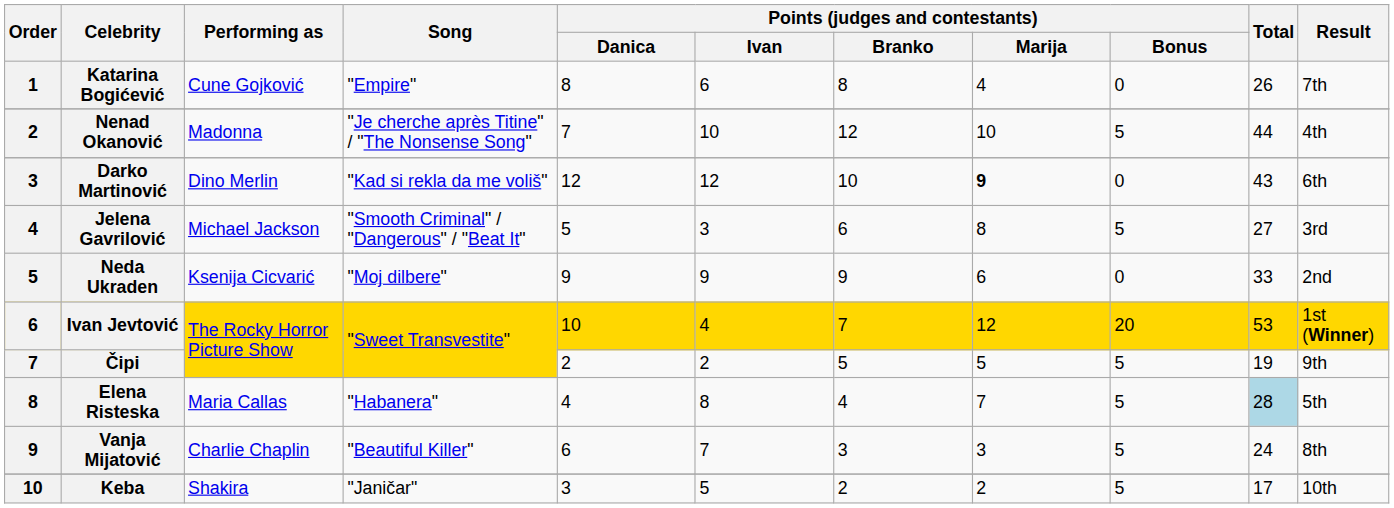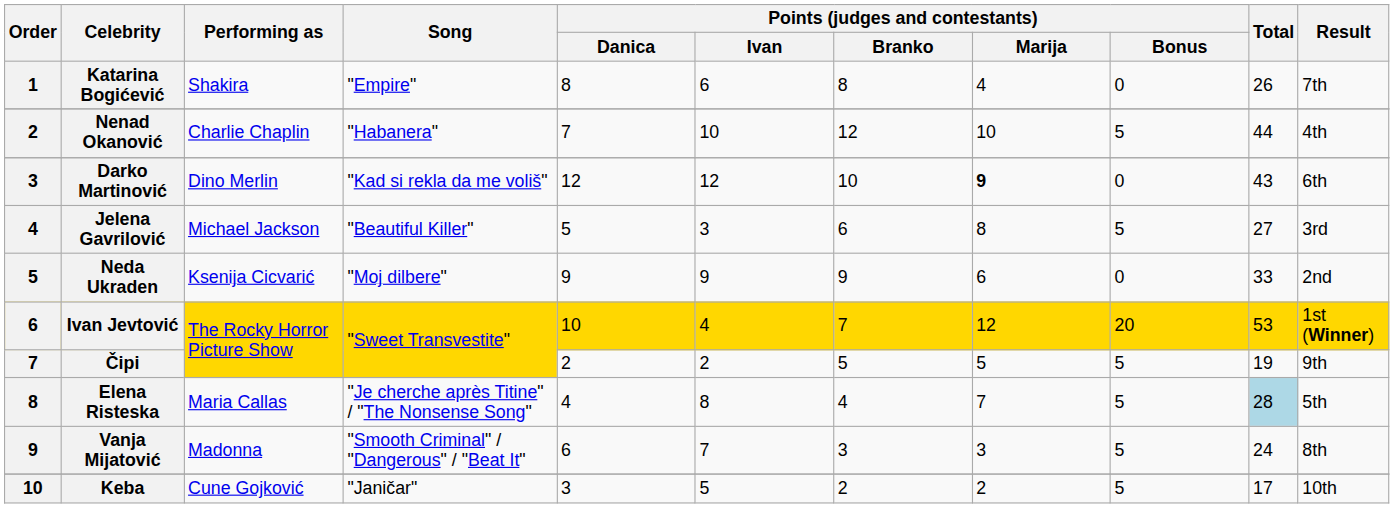 <table class=wikitable>
 <tr>
 <th rowspan="2">Order</th>
 <th rowspan="2">Celebrity</th>
 <th rowspan="2">Performing as</th>
 <th rowspan="2">Song</th>
 <th colspan="5" style="width:50%;">Points (judges and contestants)</th>
 <th rowspan="2">Total</th>
 <th rowspan="2">Result</th>
 </tr>
 <tr>
 <th style="width:10%;">Danica</th>
 <th style="width:10%;">Ivan</th>
 <th style="width:10%;">Branko</th>
 <th style="width:10%;">Marija</th>
 <th style="width:10%;">Bonus</th>
 </tr>
 <tr>
 <th scope="row">1</th>
 <th scope="row">Katarina Bogićević</th>
-<td><a href='#'>Cune Gojković</a></td>
+<td><a href='#'>Shakira</a></td>
 <td>"<a href='#'>Empire</a>"</td>
 <td>8</td>
 <td>6</td>
 <td>8</td>
 <td>4</td>
 <td>0</td>
 <td>26</td>
 <td>7th</td>
 </tr>
 <tr>
 </tr>
 <tr -bgcolor="silver">
 <th scope="row">2</th>
 <th scope="row">Nenad Okanović</th>
-<td><a href='#'>Madonna</a></td>
-<td>"<a href='#'>Je cherche après Titine</a>" / "<a href='#'>The Nonsense Song</a>"</td>
+<td><a href='#'>Charlie Chaplin</a></td>
+<td>"<a href='#'>Habanera</a>"</td>
 <td>7</td>
 <td>10</td>
 <td>12</td>
 <td>10</td>
 <td>5</td>
 <td>44</td>
 <td>4th</td>
 </tr>
 <tr>
 </tr>
 <tr -bgcolor="tan">
 <th scope="row">3</th>
 <th scope="row">Darko Martinović</th>
 <td><a href='#'>Dino Merlin</a></td>
 <td>"<a href='#'>Kad si rekla da me voliš</a>"</td>
 <td>12</td>
 <td>12</td>
 <td>10</td>
 <td><strong>9</strong></td>
 <td>0</td>
 <td>43</td>
 <td>6th</td>
 </tr>
 <tr>
 <th scope="row">4</th>
 <th scope="row">Jelena Gavrilović</th>
 <td><a href='#'>Michael Jackson</a></td>
-<td>"<a href='#'>Smooth Criminal</a>" / "<a href='#'>Dangerous</a>" / "<a href='#'>Beat It</a>"</td>
+<td>"<a href='#'>Beautiful Killer</a>"</td>
 <td>5</td>
 <td>3</td>
 <td>6</td>
 <td>8</td>
 <td>5</td>
 <td>27</td>
 <td>3rd</td>
 </tr>
 <tr>
 <th scope="row">5</th>
 <th scope="row">Neda Ukraden</th>
 <td><a href='#'>Ksenija Cicvarić</a></td>
 <td>"<a href='#'>Moj dilbere</a>"</td>
 <td>9</td>
 <td>9</td>
 <td>9</td>
 <td>6</td>
 <td>0</td>
 <td>33</td>
 <td>2nd</td>
 </tr>
 <tr style="background:gold;">
 <th scope="row">6</th>
 <th scope="row">Ivan Jevtović</th>
 <td rowspan="2"><a href='#'>The Rocky Horror Picture Show</a></td>
 <td rowspan="2">"<a href='#'>Sweet Transvestite</a>"</td>
 <td>10</td>
 <td>4</td>
 <td>7</td>
 <td>12</td>
 <td>20</td>
 <td>53</td>
 <td>1st (<strong>Winner</strong>)</td>
 </tr>
 <tr>
 <th scope="row">7</th>
 <th scope="row">Čipi</th>
 <td>2</td>
 <td>2</td>
 <td>5</td>
 <td>5</td>
 <td>5</td>
 <td>19</td>
 <td>9th</td>
 </tr>
 <tr>
 <th scope="row">8</th>
 <th scope="row">Elena Risteska</th>
 <td><a href='#'>Maria Callas</a></td>
-<td>"<a href='#'>Habanera</a>"</td>
+<td>"<a href='#'>Je cherche après Titine</a>" / "<a href='#'>The Nonsense Song</a>"</td>
 <td>4</td>
 <td>8</td>
 <td>4</td>
 <td>7</td>
 <td>5</td>
 <td style="background: lightblue;">28</td>
 <td>5th</td>
 </tr>
 <tr>
 <th scope="row">9</th>
 <th scope="row">Vanja Mijatović</th>
-<td><a href='#'>Charlie Chaplin</a></td>
-<td>"<a href='#'>Beautiful Killer</a>"</td>
+<td><a href='#'>Madonna</a></td>
+<td>"<a href='#'>Smooth Criminal</a>" / "<a href='#'>Dangerous</a>" / "<a href='#'>Beat It</a>"</td>
 <td>6</td>
 <td>7</td>
 <td>3</td>
 <td>3</td>
 <td>5</td>
 <td>24</td>
 <td>8th</td>
 </tr>
 <tr>
 </tr>
 <tr>
 <th scope="row">10</th>
 <th scope="row">Keba</th>
-<td><a href='#'>Shakira</a></td>
+<td><a href='#'>Cune Gojković</a></td>
 <td>"Janičar"</td>
 <td>3</td>
 <td>5</td>
 <td>2</td>
 <td>2</td>
 <td>5</td>
 <td>17</td>
 <td>10th</td>
 </tr>
 </table>
